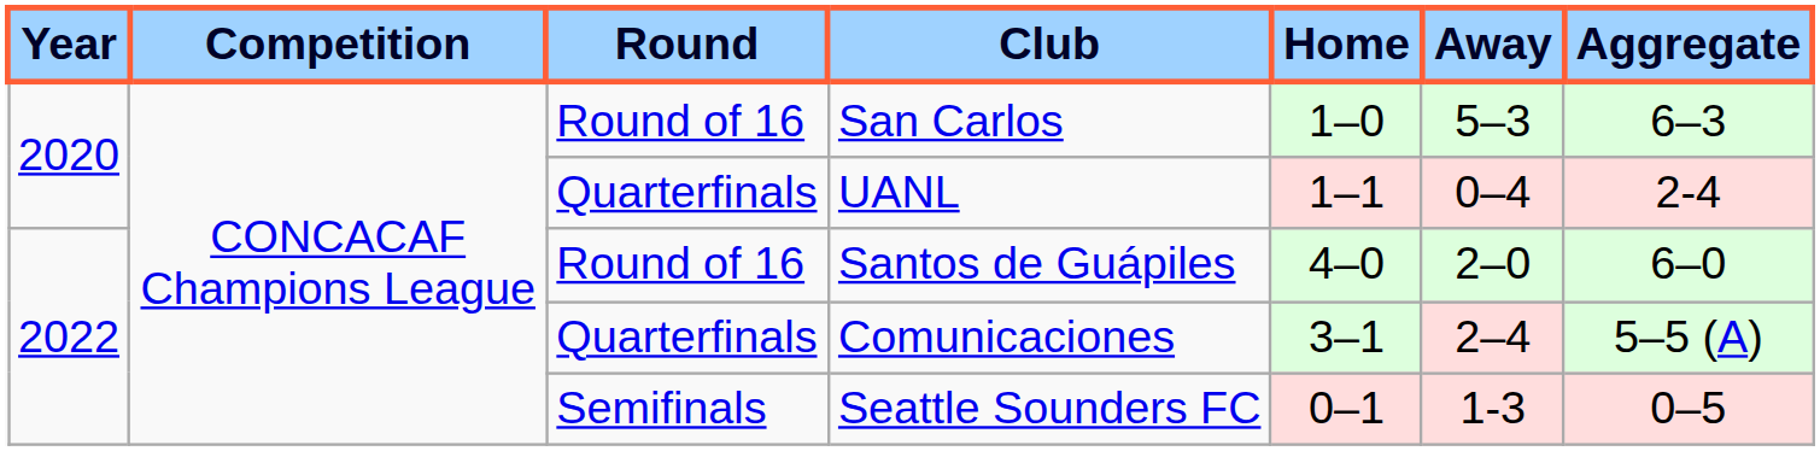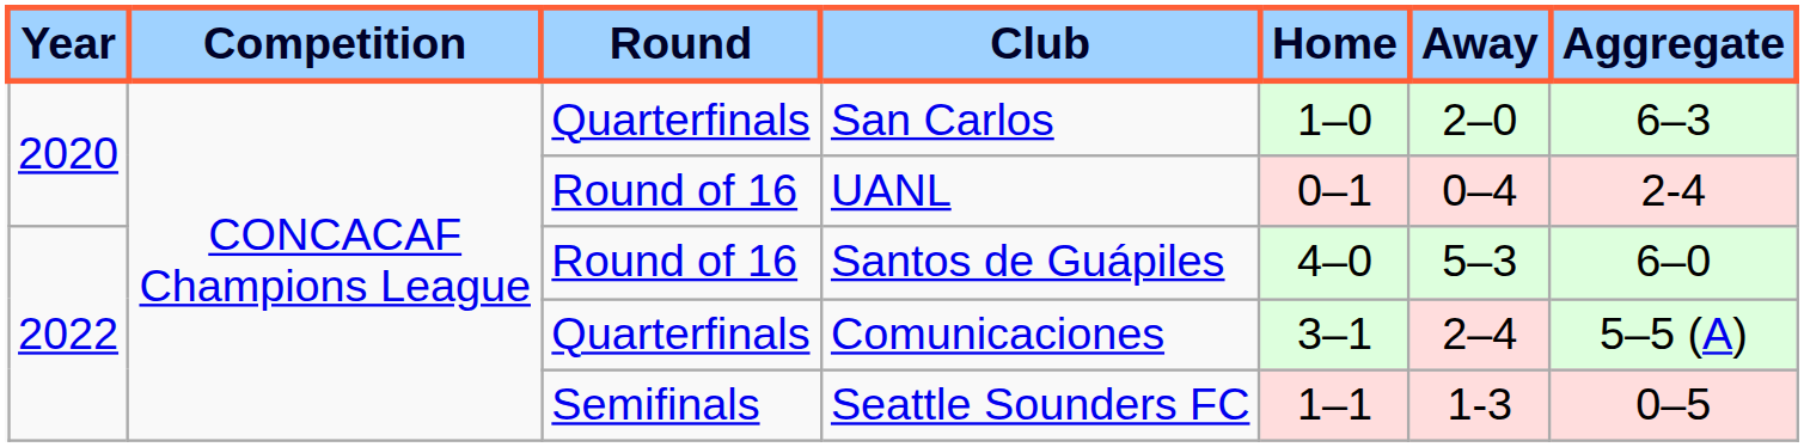 <table class="wikitable" style="text-align:center">
 <tr>
 <th style="background:#9fd2ff; color:#000229; border:2px solid #FF5E36;">Year</th>
 <th style="background:#9fd2ff; color:#000229; border:2px solid #FF5E36;">Competition</th>
 <th style="background:#9fd2ff; color:#000229; border:2px solid #FF5E36;">Round</th>
 <th style="background:#9fd2ff; color:#000229; border:2px solid #FF5E36;">Club</th>
 <th style="background:#9fd2ff; color:#000229; border:2px solid #FF5E36;">Home</th>
 <th style="background:#9fd2ff; color:#000229; border:2px solid #FF5E36;">Away</th>
 <th style="background:#9fd2ff; color:#000229; border:2px solid #FF5E36;">Aggregate</th>
 </tr>
 <tr>
 <td style="text-align:left;" rowspan="2"><a href='#'>2020</a></td>
 <td rowspan="5"><a href='#'>CONCACAF<br>Champions League</a></td>
-<td style="text-align:left;"><a href='#'>Round of 16</a></td>
+<td style="text-align:left;"><a href='#'>Quarterfinals</a></td>
 <td style="text-align:left;"> <a href='#'>San Carlos</a></td>
 <td style="background:#dfd;">1–0</td>
-<td style="background:#dfd;">5–3</td>
+<td style="background:#dfd;">2–0</td>
 <td style="background:#dfd;">6–3</td>
 </tr>
 <tr>
-<td style="text-align:left;"><a href='#'>Quarterfinals</a></td>
+<td style="text-align:left;"><a href='#'>Round of 16</a></td>
 <td style="text-align:left;"> <a href='#'>UANL</a></td>
-<td style="background:#fdd;">1–1</td>
+<td style="background:#fdd;">0–1</td>
 <td style="background:#fdd;">0–4</td>
 <td style="background:#fdd;">2-4</td>
 </tr>
 <tr>
 <td style="text-align:left;" rowspan="3"><a href='#'>2022</a></td>
 <td style="text-align:left;"><a href='#'>Round of 16</a></td>
 <td style="text-align:left;"> <a href='#'>Santos de Guápiles</a></td>
 <td style="background:#dfd;">4–0</td>
-<td style="background:#dfd;">2–0</td>
+<td style="background:#dfd;">5–3</td>
 <td style="background:#dfd;">6–0</td>
 </tr>
 <tr>
 <td style="text-align:left;"><a href='#'>Quarterfinals</a></td>
 <td style="text-align:left;"> <a href='#'>Comunicaciones</a></td>
 <td style="background:#dfd;">3–1</td>
 <td style="background:#fdd;">2–4</td>
 <td style="background:#dfd;">5–5 (<a href='#'>A</a>)</td>
 </tr>
 <tr>
 <td style="text-align:left;"><a href='#'>Semifinals</a></td>
 <td style="text-align:left;"> <a href='#'>Seattle Sounders FC</a></td>
-<td style="background:#fdd;">0–1</td>
+<td style="background:#fdd;">1–1</td>
 <td style="background:#fdd;">1-3</td>
 <td style="background:#fdd;">0–5</td>
 </tr>
 </table>
